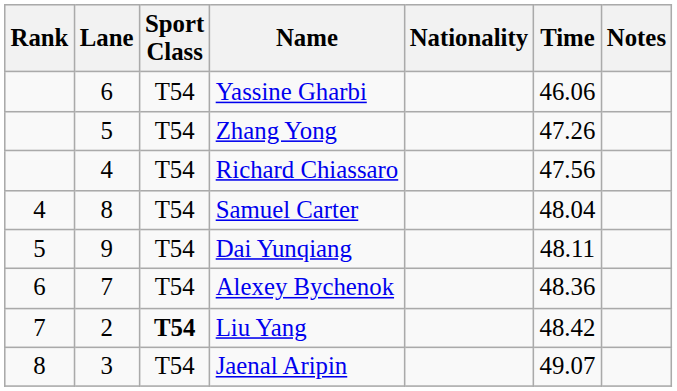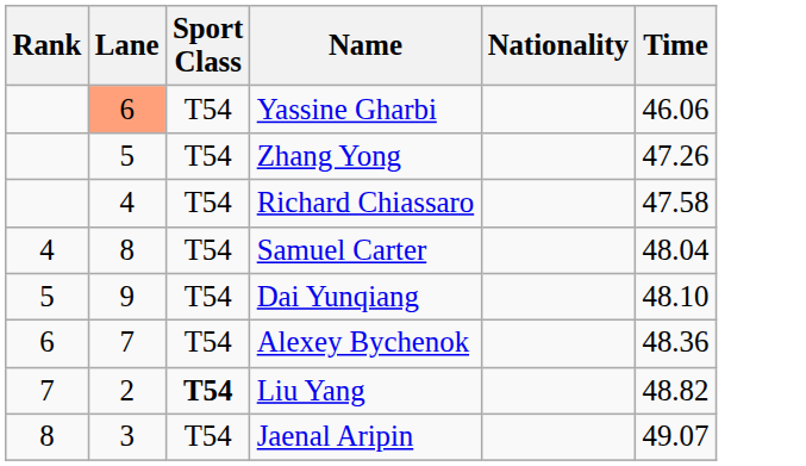 <table class="wikitable sortable" style="text-align:center">
 <tr>
 <th>Rank</th>
 <th>Lane</th>
 <th>Sport<br>Class</th>
 <th>Name</th>
 <th>Nationality</th>
 <th>Time</th>
-<th>Notes</th>
 </tr>
 <tr>
 <td></td>
-<td>6</td>
+<td style="background: lightsalmon;">6</td>
 <td>T54</td>
 <td align="left"><a href='#'>Yassine Gharbi</a></td>
 <td align="left"></td>
 <td>46.06</td>
-<td></td>
 </tr>
 <tr>
 <td></td>
 <td>5</td>
 <td>T54</td>
 <td align="left"><a href='#'>Zhang Yong</a></td>
 <td align="left"></td>
 <td>47.26</td>
-<td></td>
 </tr>
 <tr>
 <td></td>
 <td>4</td>
 <td>T54</td>
 <td align="left"><a href='#'>Richard Chiassaro</a></td>
 <td align="left"></td>
-<td>47.56</td>
-<td></td>
+<td>47.58</td>
 </tr>
 <tr>
 <td>4</td>
 <td>8</td>
 <td>T54</td>
 <td align="left"><a href='#'>Samuel Carter</a></td>
 <td align="left"></td>
 <td>48.04</td>
-<td></td>
 </tr>
 <tr>
 <td>5</td>
 <td>9</td>
 <td>T54</td>
 <td align="left"><a href='#'>Dai Yunqiang</a></td>
 <td align="left"></td>
-<td>48.11</td>
-<td></td>
+<td>48.10</td>
 </tr>
 <tr>
 <td>6</td>
 <td>7</td>
 <td>T54</td>
 <td align="left"><a href='#'>Alexey Bychenok</a></td>
 <td align="left"></td>
 <td>48.36</td>
-<td></td>
 </tr>
 <tr>
 <td>7</td>
 <td>2</td>
 <td><strong>T54</strong></td>
 <td align="left"><a href='#'>Liu Yang</a></td>
 <td align="left"></td>
-<td>48.42</td>
-<td></td>
+<td>48.82</td>
 </tr>
 <tr>
 <td>8</td>
 <td>3</td>
 <td>T54</td>
 <td align="left"><a href='#'>Jaenal Aripin</a></td>
 <td align="left"></td>
 <td>49.07</td>
-<td></td>
 </tr>
 </table>
